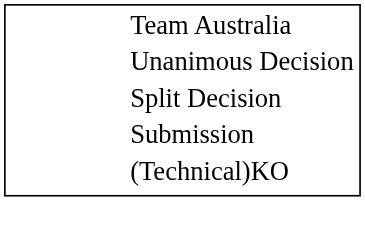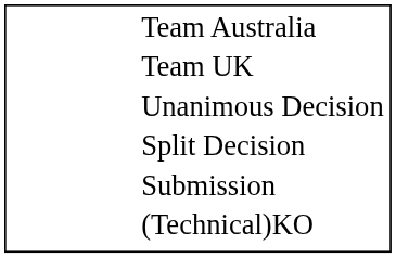 <table style="border:1px solid black;" align=left>
 <tr>
 <td></td>
 <td> </td>
 <td>Team Australia</td>
+</tr>
+<tr>
+<td></td>
+<td> </td>
+<td>Team UK</td>
 </tr>
 <tr>
 <td style="width:60px;"></td>
 <td> </td>
 <td>Unanimous Decision</td>
 </tr>
 <tr>
 <td style="width:60px;"></td>
 <td> </td>
 <td>Split Decision</td>
 </tr>
 <tr>
 <td style="width:60px;"></td>
 <td> </td>
 <td>Submission</td>
 </tr>
 <tr>
 <td style="width:60px;"></td>
 <td> </td>
 <td>(Technical)KO</td>
 </tr>
 <tr>
 </tr>
 </table>
